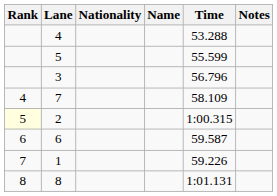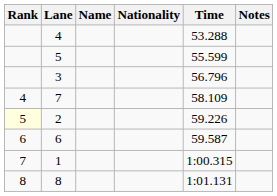 <table class="wikitable sortable" style="text-align:center">
 <tr>
 <th>Rank</th>
 <th>Lane</th>
+<th>Name</th>
 <th>Nationality</th>
-<th>Name</th>
 <th>Time</th>
 <th>Notes</th>
 </tr>
 <tr>
 <td></td>
 <td>4</td>
 <td align=left></td>
 <td align=left></td>
 <td>53.288</td>
 <td></td>
 </tr>
 <tr>
 <td></td>
 <td>5</td>
 <td align=left></td>
 <td align=left></td>
 <td>55.599</td>
 <td></td>
 </tr>
 <tr>
 <td></td>
 <td>3</td>
 <td align=left></td>
 <td align=left></td>
 <td>56.796</td>
 <td></td>
 </tr>
 <tr>
 <td>4</td>
 <td>7</td>
 <td align=left></td>
 <td align=left></td>
 <td>58.109</td>
 <td></td>
 </tr>
 <tr>
 <td style="background: lightyellow;">5</td>
 <td>2</td>
 <td align=left></td>
 <td align=left></td>
-<td>1:00.315</td>
+<td>59.226</td>
 <td></td>
 </tr>
 <tr>
 <td>6</td>
 <td>6</td>
 <td align=left></td>
 <td align=left></td>
 <td>59.587</td>
 <td></td>
 </tr>
 <tr>
 <td>7</td>
 <td>1</td>
 <td align=left></td>
 <td align=left></td>
-<td>59.226</td>
+<td>1:00.315</td>
 <td></td>
 </tr>
 <tr>
 <td>8</td>
 <td>8</td>
 <td align=left></td>
 <td align=left></td>
 <td>1:01.131</td>
 <td></td>
 </tr>
 </table>
